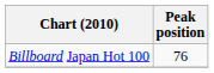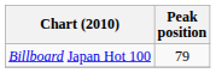 <table class="wikitable sortable">
 <tr>
 <th>Chart (2010)</th>
 <th>Peak<br>position</th>
 </tr>
 <tr>
 <td><em><a href='#'>Billboard</a></em> <a href='#'>Japan Hot 100</a></td>
-<td align="center">76</td>
+<td align="center">79</td>
 </tr>
 <tr>
 </tr>
 </table>
